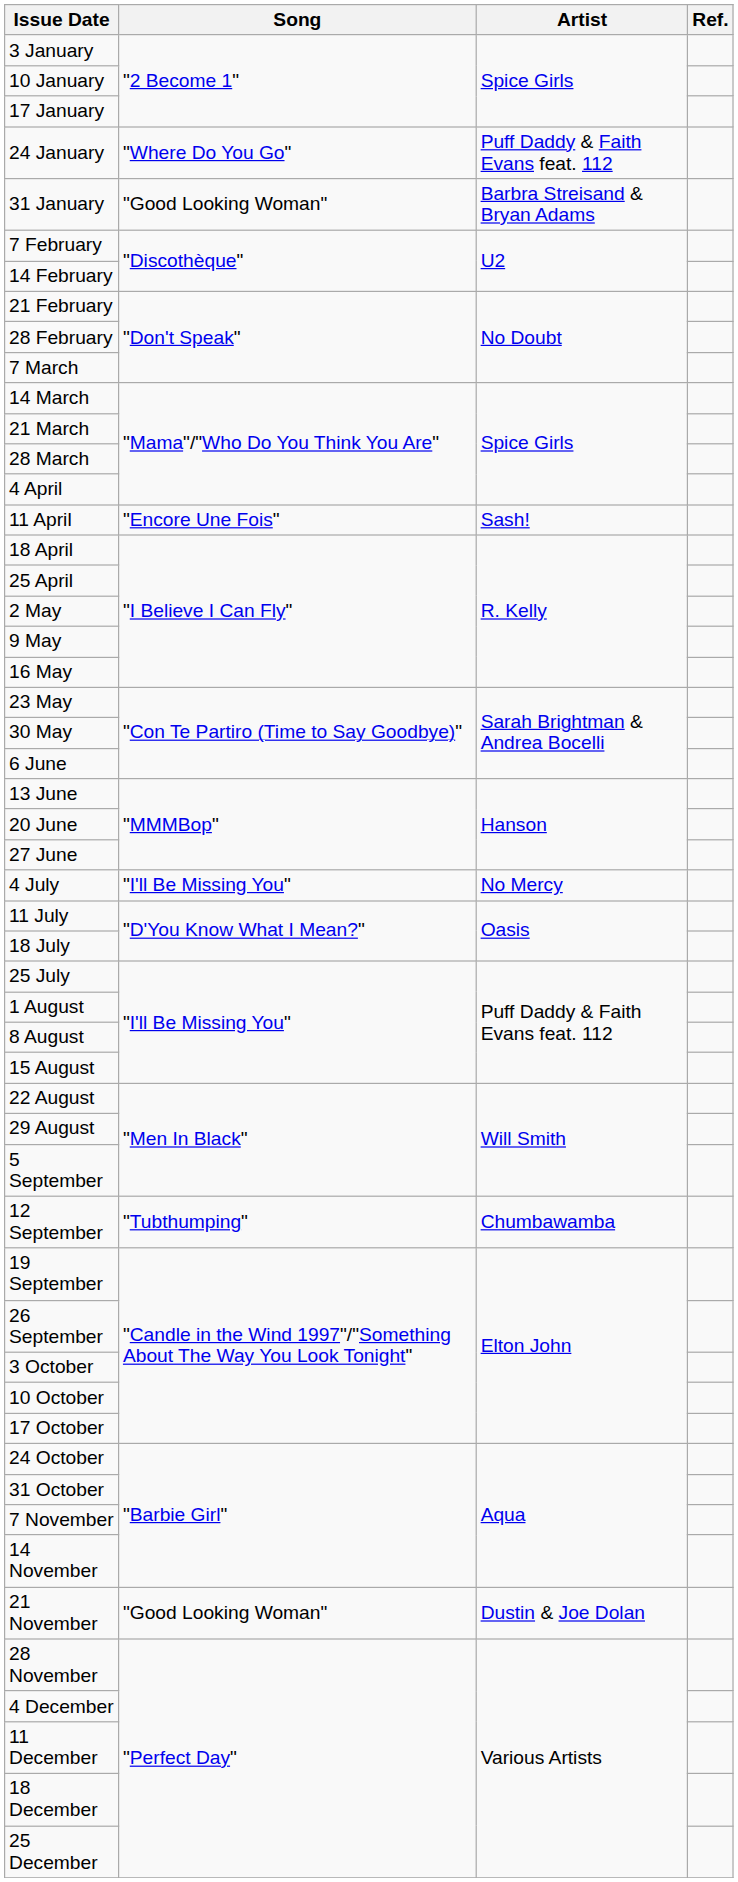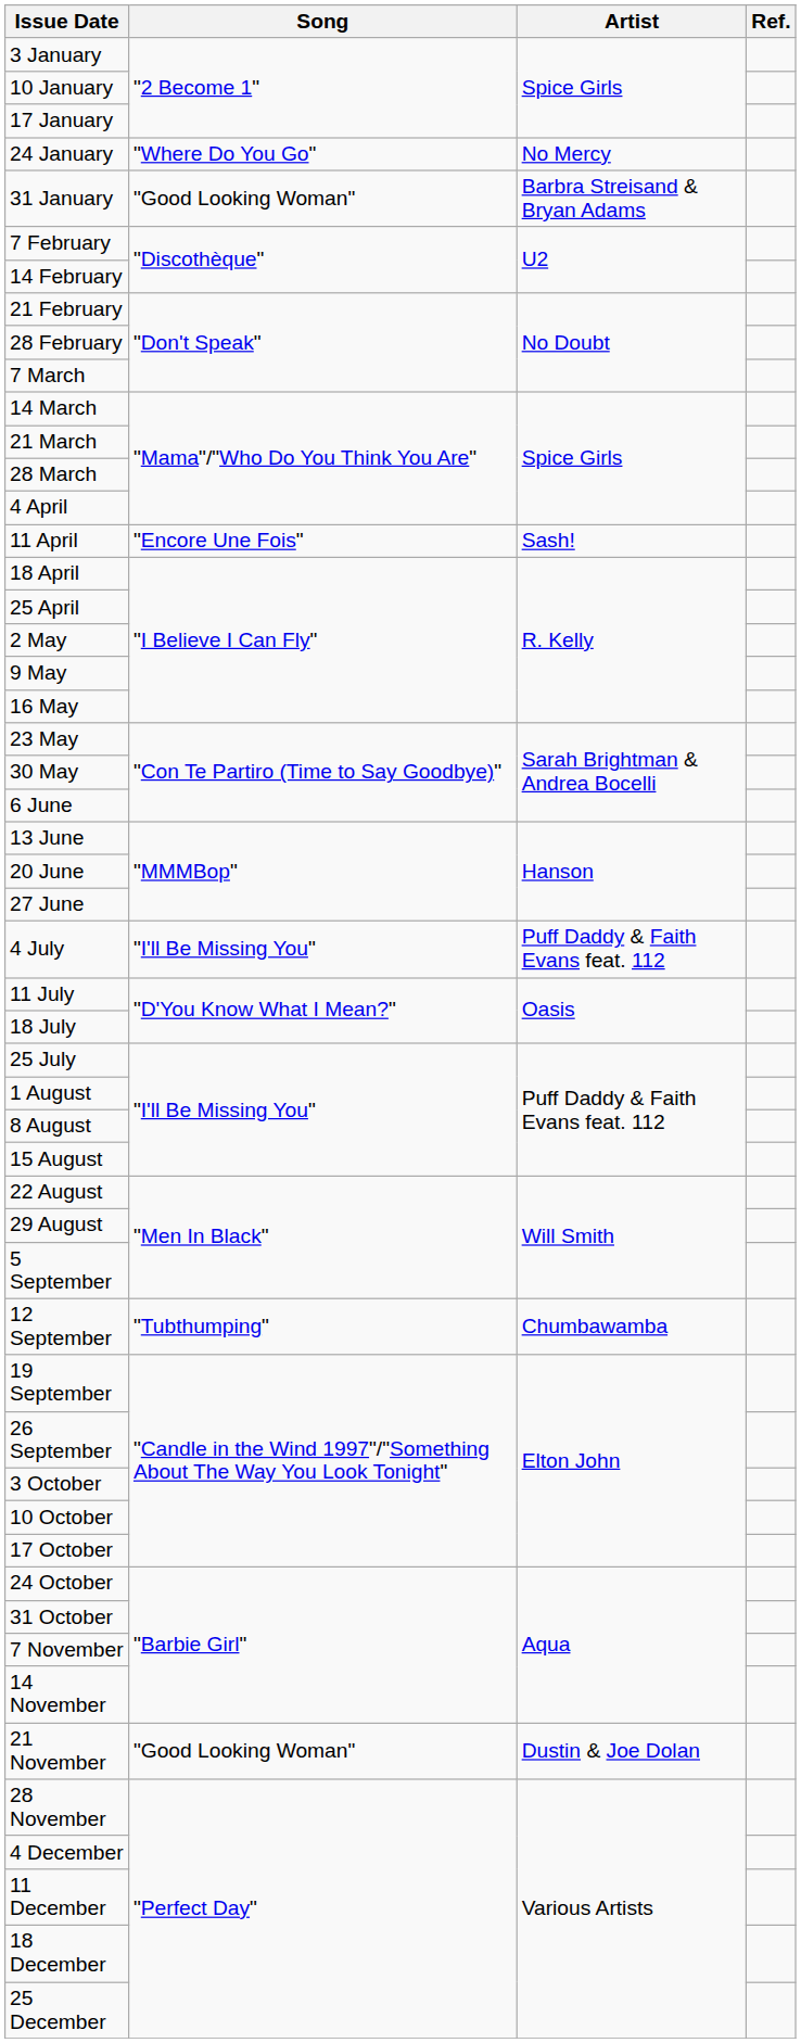 <table class="wikitable">
 <tr>
 <th>Issue Date</th>
 <th>Song</th>
 <th>Artist</th>
 <th>Ref.</th>
 </tr>
 <tr>
 <td>3 January</td>
 <td rowspan=3>"<a href='#'>2 Become 1</a>"</td>
 <td rowspan=3><a href='#'>Spice Girls</a></td>
 <td></td>
 </tr>
 <tr>
 <td>10 January</td>
 <td></td>
 </tr>
 <tr>
 <td>17 January</td>
 <td></td>
 </tr>
 <tr>
 <td>24 January</td>
 <td>"<a href='#'>Where Do You Go</a>"</td>
-<td><a href='#'>Puff Daddy</a> & <a href='#'>Faith Evans</a> feat. <a href='#'>112</a></td>
+<td><a href='#'>No Mercy</a></td>
 <td></td>
 </tr>
 <tr>
 <td>31 January</td>
 <td>"Good Looking Woman"</td>
 <td><a href='#'>Barbra Streisand</a> & <a href='#'>Bryan Adams</a></td>
 <td></td>
 </tr>
 <tr>
 <td>7 February</td>
 <td rowspan=2>"<a href='#'>Discothèque</a>"</td>
 <td rowspan=2><a href='#'>U2</a></td>
 <td></td>
 </tr>
 <tr>
 <td>14 February</td>
 <td></td>
 </tr>
 <tr>
 <td>21 February</td>
 <td rowspan=3>"<a href='#'>Don't Speak</a>"</td>
 <td rowspan=3><a href='#'>No Doubt</a></td>
 <td></td>
 </tr>
 <tr>
 <td>28 February</td>
 <td></td>
 </tr>
 <tr>
 <td>7 March</td>
 <td></td>
 </tr>
 <tr>
 <td>14 March</td>
 <td rowspan=4>"<a href='#'>Mama</a>"/"<a href='#'>Who Do You Think You Are</a>"</td>
 <td rowspan=4><a href='#'>Spice Girls</a></td>
 <td></td>
 </tr>
 <tr>
 <td>21 March</td>
 <td></td>
 </tr>
 <tr>
 <td>28 March</td>
 <td></td>
 </tr>
 <tr>
 <td>4 April</td>
 <td></td>
 </tr>
 <tr>
 <td>11 April</td>
 <td>"<a href='#'>Encore Une Fois</a>"</td>
 <td><a href='#'>Sash!</a></td>
 <td></td>
 </tr>
 <tr>
 <td>18 April</td>
 <td rowspan=5>"<a href='#'>I Believe I Can Fly</a>"</td>
 <td rowspan=5><a href='#'>R. Kelly</a></td>
 <td></td>
 </tr>
 <tr>
 <td>25 April</td>
 <td></td>
 </tr>
 <tr>
 <td>2 May</td>
 <td></td>
 </tr>
 <tr>
 <td>9 May</td>
 <td></td>
 </tr>
 <tr>
 <td>16 May</td>
 <td></td>
 </tr>
 <tr>
 <td>23 May</td>
 <td rowspan=3>"<a href='#'>Con Te Partiro (Time to Say Goodbye)</a>"</td>
 <td rowspan=3><a href='#'>Sarah Brightman</a> & <a href='#'>Andrea Bocelli</a></td>
 <td></td>
 </tr>
 <tr>
 <td>30 May</td>
 <td></td>
 </tr>
 <tr>
 <td>6 June</td>
 <td></td>
 </tr>
 <tr>
 <td>13 June</td>
 <td rowspan=3>"<a href='#'>MMMBop</a>"</td>
 <td rowspan=3><a href='#'>Hanson</a></td>
 <td></td>
 </tr>
 <tr>
 <td>20 June</td>
 <td></td>
 </tr>
 <tr>
 <td>27 June</td>
 <td></td>
 </tr>
 <tr>
 <td>4 July</td>
 <td>"<a href='#'>I'll Be Missing You</a>"</td>
-<td><a href='#'>No Mercy</a></td>
+<td><a href='#'>Puff Daddy</a> & <a href='#'>Faith Evans</a> feat. <a href='#'>112</a></td>
 <td></td>
 </tr>
 <tr>
 <td>11 July</td>
 <td rowspan=2>"<a href='#'>D'You Know What I Mean?</a>"</td>
 <td rowspan=2><a href='#'>Oasis</a></td>
 <td></td>
 </tr>
 <tr>
 <td>18 July</td>
 <td></td>
 </tr>
 <tr>
 <td>25 July</td>
 <td rowspan=4>"<a href='#'>I'll Be Missing You</a>"</td>
 <td rowspan=4>Puff Daddy & Faith Evans feat. 112</td>
 <td></td>
 </tr>
 <tr>
 <td>1 August</td>
 <td></td>
 </tr>
 <tr>
 <td>8 August</td>
 <td></td>
 </tr>
 <tr>
 <td>15 August</td>
 <td></td>
 </tr>
 <tr>
 <td>22 August</td>
 <td rowspan=3>"<a href='#'>Men In Black</a>"</td>
 <td rowspan=3><a href='#'>Will Smith</a></td>
 <td></td>
 </tr>
 <tr>
 <td>29 August</td>
 <td></td>
 </tr>
 <tr>
 <td>5 September</td>
 <td></td>
 </tr>
 <tr>
 <td>12 September</td>
 <td>"<a href='#'>Tubthumping</a>"</td>
 <td><a href='#'>Chumbawamba</a></td>
 <td></td>
 </tr>
 <tr>
 <td>19 September</td>
 <td rowspan=5>"<a href='#'>Candle in the Wind 1997</a>"/"<a href='#'>Something About The Way You Look Tonight</a>"</td>
 <td rowspan=5><a href='#'>Elton John</a></td>
 <td></td>
 </tr>
 <tr>
 <td>26 September</td>
 <td></td>
 </tr>
 <tr>
 <td>3 October</td>
 <td></td>
 </tr>
 <tr>
 <td>10 October</td>
 <td></td>
 </tr>
 <tr>
 <td>17 October</td>
 <td></td>
 </tr>
 <tr>
 <td>24 October</td>
 <td rowspan=4>"<a href='#'>Barbie Girl</a>"</td>
 <td rowspan=4><a href='#'>Aqua</a></td>
 <td></td>
 </tr>
 <tr>
 <td>31 October</td>
 <td></td>
 </tr>
 <tr>
 <td>7 November</td>
 <td></td>
 </tr>
 <tr>
 <td>14 November</td>
 <td></td>
 </tr>
 <tr>
 <td>21 November</td>
 <td>"Good Looking Woman"</td>
 <td><a href='#'>Dustin</a> & <a href='#'>Joe Dolan</a></td>
 <td></td>
 </tr>
 <tr>
 <td>28 November</td>
 <td rowspan=5>"<a href='#'>Perfect Day</a>"</td>
 <td rowspan=5>Various Artists</td>
 <td></td>
 </tr>
 <tr>
 <td>4 December</td>
 <td></td>
 </tr>
 <tr>
 <td>11 December</td>
 <td></td>
 </tr>
 <tr>
 <td>18 December</td>
 <td></td>
 </tr>
 <tr>
 <td>25 December</td>
 <td></td>
 </tr>
 </table>
